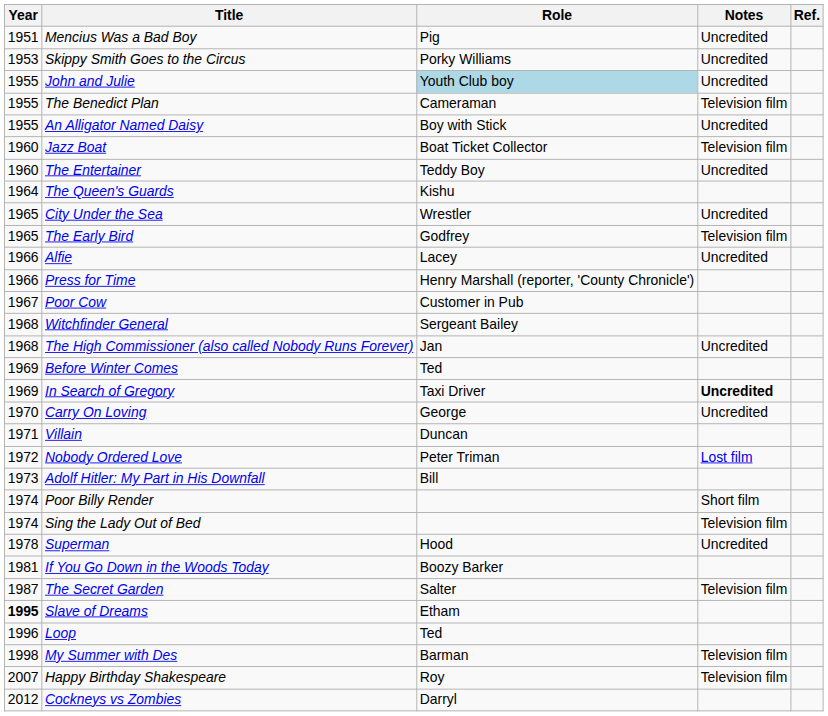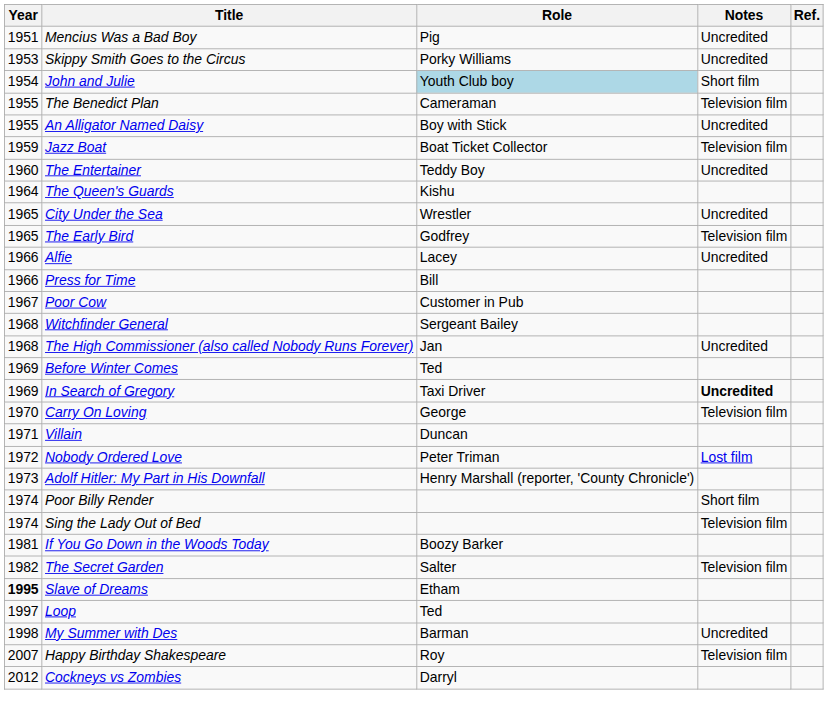 <table class="wikitable sortable">
 <tr>
 <th>Year</th>
 <th>Title</th>
 <th>Role</th>
 <th>Notes</th>
 <th>Ref.</th>
 </tr>
 <tr>
 <td>1951</td>
 <td><em>Mencius Was a Bad Boy</em></td>
 <td>Pig</td>
 <td>Uncredited</td>
 <td></td>
 </tr>
 <tr>
 <td>1953</td>
 <td><em>Skippy Smith Goes to the Circus</em></td>
 <td>Porky Williams</td>
 <td>Uncredited</td>
 <td></td>
 </tr>
 <tr>
-<td>1955</td>
+<td>1954</td>
 <td><em><a href='#'>John and Julie</a></em></td>
 <td style="background: lightblue;">Youth Club boy</td>
-<td>Uncredited</td>
+<td>Short film</td>
 <td></td>
 </tr>
 <tr>
 <td>1955</td>
 <td><em>The Benedict Plan</em></td>
 <td>Cameraman</td>
 <td>Television film</td>
 <td></td>
 </tr>
 <tr>
 <td>1955</td>
 <td><em><a href='#'>An Alligator Named Daisy</a></em></td>
 <td>Boy with Stick</td>
 <td>Uncredited</td>
 <td></td>
 </tr>
 <tr>
-<td>1960</td>
+<td>1959</td>
 <td><em><a href='#'>Jazz Boat</a></em></td>
 <td>Boat Ticket Collector</td>
 <td>Television film</td>
 <td></td>
 </tr>
 <tr>
 <td>1960</td>
 <td><em><a href='#'>The Entertainer</a></em></td>
 <td>Teddy Boy</td>
 <td>Uncredited</td>
 <td></td>
 </tr>
 <tr>
 <td>1964</td>
 <td><em><a href='#'>The Queen's Guards</a></em></td>
 <td>Kishu</td>
 <td></td>
 <td></td>
 </tr>
 <tr>
 <td>1965</td>
 <td><em><a href='#'>City Under the Sea</a></em></td>
 <td>Wrestler</td>
 <td>Uncredited</td>
 <td></td>
 </tr>
 <tr>
 <td>1965</td>
 <td><em><a href='#'>The Early Bird</a></em></td>
 <td>Godfrey</td>
 <td>Television film</td>
 <td></td>
 </tr>
 <tr>
 <td>1966</td>
 <td><em><a href='#'>Alfie</a></em></td>
 <td>Lacey</td>
 <td>Uncredited</td>
 <td></td>
 </tr>
 <tr>
 <td>1966</td>
 <td><em><a href='#'>Press for Time</a></em></td>
-<td>Henry Marshall (reporter, 'County Chronicle')</td>
+<td>Bill</td>
 <td></td>
 <td></td>
 </tr>
 <tr>
 <td>1967</td>
 <td><em><a href='#'>Poor Cow</a></em></td>
 <td>Customer in Pub</td>
 <td></td>
 <td></td>
 </tr>
 <tr>
 <td>1968</td>
 <td><em><a href='#'>Witchfinder General</a></em></td>
 <td>Sergeant Bailey</td>
 <td></td>
 <td></td>
 </tr>
 <tr>
 <td>1968</td>
 <td><em><a href='#'>The High Commissioner (also called Nobody Runs Forever)</a></em></td>
 <td>Jan</td>
 <td>Uncredited</td>
 <td></td>
 </tr>
 <tr>
 <td>1969</td>
 <td><em><a href='#'>Before Winter Comes</a></em></td>
 <td>Ted</td>
 <td></td>
 <td></td>
 </tr>
 <tr>
 <td>1969</td>
 <td><em><a href='#'>In Search of Gregory</a></em></td>
 <td>Taxi Driver</td>
 <td><strong>Uncredited</strong></td>
 <td></td>
 </tr>
 <tr>
 <td>1970</td>
 <td><em><a href='#'>Carry On Loving</a></em></td>
 <td>George</td>
-<td>Uncredited</td>
+<td>Television film</td>
 <td></td>
 </tr>
 <tr>
 <td>1971</td>
 <td><em><a href='#'>Villain</a></em></td>
 <td>Duncan</td>
 <td></td>
 <td></td>
 </tr>
 <tr>
 <td>1972</td>
 <td><em><a href='#'>Nobody Ordered Love</a></em></td>
 <td>Peter Triman</td>
 <td><a href='#'>Lost film</a></td>
 <td></td>
 </tr>
 <tr>
 <td>1973</td>
 <td><em><a href='#'>Adolf Hitler: My Part in His Downfall</a></em></td>
-<td>Bill</td>
+<td>Henry Marshall (reporter, 'County Chronicle')</td>
 <td></td>
 <td></td>
 </tr>
 <tr>
 <td>1974</td>
 <td><em>Poor Billy Render</em></td>
 <td></td>
 <td>Short film</td>
 <td></td>
 </tr>
 <tr>
 <td>1974</td>
 <td><em>Sing the Lady Out of Bed</em></td>
 <td></td>
 <td>Television film</td>
 <td></td>
 </tr>
 <tr>
-<td>1978</td>
-<td><em><a href='#'>Superman</a></em></td>
-<td>Hood</td>
-<td>Uncredited</td>
-<td></td>
-</tr>
-<tr>
 <td>1981</td>
 <td><em><a href='#'>If You Go Down in the Woods Today</a></em></td>
 <td>Boozy Barker</td>
 <td></td>
 <td></td>
 </tr>
 <tr>
-<td>1987</td>
+<td>1982</td>
 <td><em><a href='#'>The Secret Garden</a></em></td>
 <td>Salter</td>
 <td>Television film</td>
 <td></td>
 </tr>
 <tr>
 <td><strong>1995</strong></td>
 <td><em><a href='#'>Slave of Dreams</a></em></td>
 <td>Etham</td>
 <td></td>
 <td></td>
 </tr>
 <tr>
-<td>1996</td>
+<td>1997</td>
 <td><em><a href='#'>Loop</a></em></td>
 <td>Ted</td>
 <td></td>
 <td></td>
 </tr>
 <tr>
 <td>1998</td>
 <td><em><a href='#'>My Summer with Des</a></em></td>
 <td>Barman</td>
-<td>Television film</td>
+<td>Uncredited</td>
 <td></td>
 </tr>
 <tr>
 <td>2007</td>
 <td><em>Happy Birthday Shakespeare</em></td>
 <td>Roy</td>
 <td>Television film</td>
 <td></td>
 </tr>
 <tr>
 <td>2012</td>
 <td><em><a href='#'>Cockneys vs Zombies</a></em></td>
 <td>Darryl</td>
 <td></td>
 <td></td>
 </tr>
 </table>
